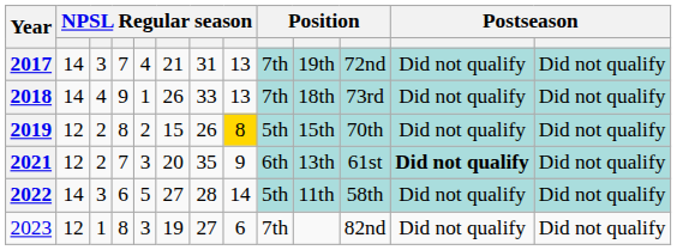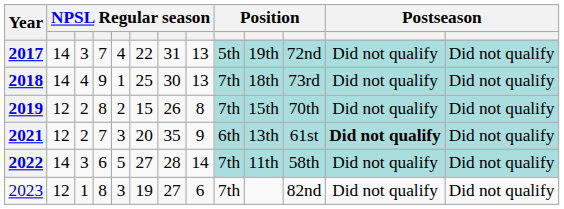 <table class="wikitable sortable" style="text-align: center">
 <tr>
 <th scope="col" rowspan="2">Year</th>
 <th colspan=7 class="unsortable"><a href='#'>NPSL</a> Regular season</th>
 <th colspan=3 class="unsortable">Position</th>
 <th colspan=2 class="unsortable">Postseason</th>
 </tr>
 <tr>
 <th></th>
 <th></th>
 <th></th>
 <th></th>
 <th></th>
 <th></th>
 <th></th>
 <th></th>
 <th></th>
 <th></th>
 <th></th>
 <th></th>
 </tr>
 <tr>
 <th><a href='#'>2017</a></th>
 <td>14</td>
 <td>3</td>
 <td>7</td>
 <td>4</td>
-<td>21</td>
+<td>22</td>
 <td>31</td>
 <td>13</td>
-<td style="background:#add;">7th</td>
+<td style="background:#add;">5th</td>
 <td style="background:#add;">19th</td>
 <td style="background:#add;">72nd</td>
 <td style="background:#add;">Did not qualify</td>
 <td style="background:#add;">Did not qualify</td>
 </tr>
 <tr>
 <th><a href='#'>2018</a></th>
 <td>14</td>
 <td>4</td>
 <td>9</td>
 <td>1</td>
-<td>26</td>
-<td>33</td>
+<td>25</td>
+<td>30</td>
 <td>13</td>
 <td style="background:#add;">7th</td>
 <td style="background:#add;">18th</td>
 <td style="background:#add;">73rd</td>
 <td style="background:#add;">Did not qualify</td>
 <td style="background:#add;">Did not qualify</td>
 </tr>
 <tr>
 <th><a href='#'>2019</a></th>
 <td>12</td>
 <td>2</td>
 <td>8</td>
 <td>2</td>
 <td>15</td>
 <td>26</td>
-<td style="background: gold;">8</td>
-<td style="background:#add;">5th</td>
+<td>8</td>
+<td style="background:#add;">7th</td>
 <td style="background:#add;">15th</td>
 <td style="background:#add;">70th</td>
 <td style="background:#add;">Did not qualify</td>
 <td style="background:#add;">Did not qualify</td>
 </tr>
 <tr>
 <th><a href='#'>2021</a></th>
 <td>12</td>
 <td>2</td>
 <td>7</td>
 <td>3</td>
 <td>20</td>
 <td>35</td>
 <td>9</td>
 <td style="background:#add;">6th</td>
 <td style="background:#add;">13th</td>
 <td style="background:#add;">61st</td>
 <td style="background:#add;"><strong>Did not qualify</strong></td>
 <td style="background:#add;">Did not qualify</td>
 </tr>
 <tr>
 <th><a href='#'>2022</a></th>
 <td>14</td>
 <td>3</td>
 <td>6</td>
 <td>5</td>
 <td>27</td>
 <td>28</td>
 <td>14</td>
-<td style="background:#add;">5th</td>
+<td style="background:#add;">7th</td>
 <td style="background:#add;">11th</td>
 <td style="background:#add;">58th</td>
 <td style="background:#add;">Did not qualify</td>
 <td style="background:#add;">Did not qualify</td>
 </tr>
 <tr>
 <td><a href='#'>2023</a></td>
 <td>12</td>
 <td>1</td>
 <td>8</td>
 <td>3</td>
 <td>19</td>
 <td>27</td>
 <td>6</td>
 <td>7th</td>
 <td></td>
 <td>82nd</td>
 <td>Did not qualify</td>
 <td>Did not qualify</td>
 </tr>
 </table>
